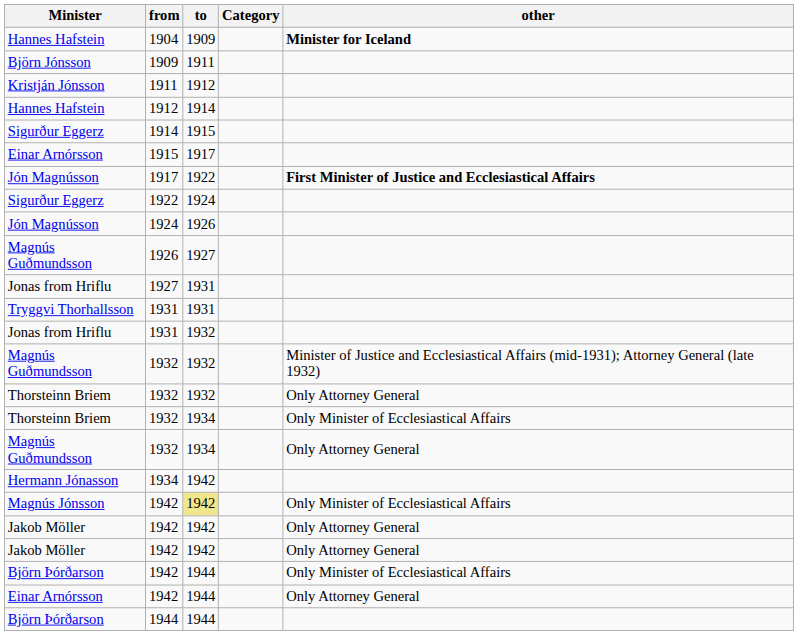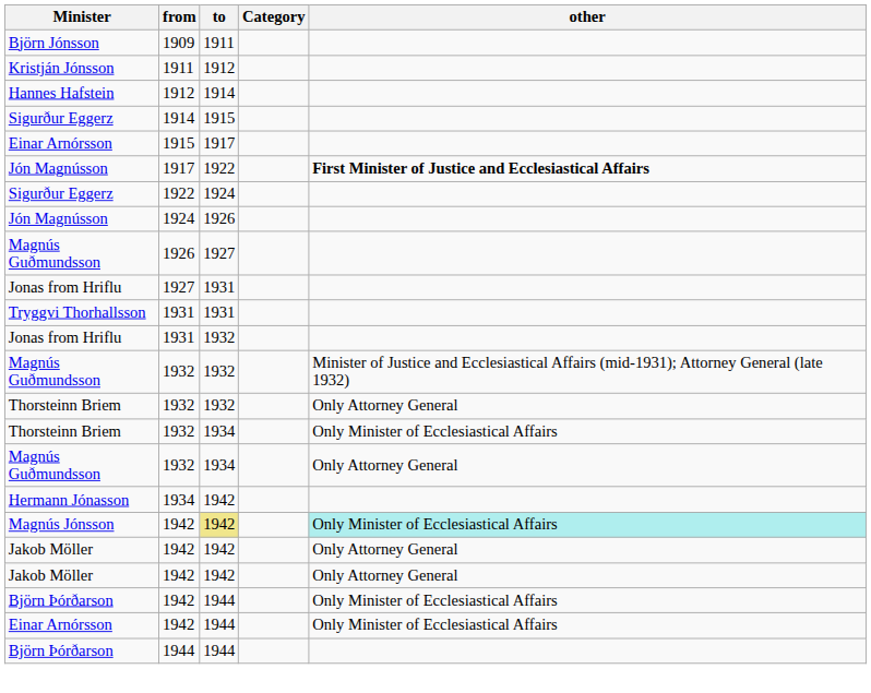 <table class="wikitable">
 <tr>
 <th>Minister</th>
 <th>from</th>
 <th>to</th>
 <th>Category</th>
 <th>other</th>
-</tr>
-<tr>
-<td><a href='#'>Hannes Hafstein</a></td>
-<td>1904</td>
-<td>1909</td>
-<td></td>
-<td><strong>Minister for Iceland</strong></td>
 </tr>
 <tr>
 <td><a href='#'>Björn Jónsson</a></td>
 <td>1909</td>
 <td>1911</td>
 <td></td>
 <td></td>
 </tr>
 <tr>
 <td><a href='#'>Kristján Jónsson</a></td>
 <td>1911</td>
 <td>1912</td>
 <td></td>
 <td></td>
 </tr>
 <tr>
 <td><a href='#'>Hannes Hafstein</a></td>
 <td>1912</td>
 <td>1914</td>
 <td></td>
 <td></td>
 </tr>
 <tr>
 <td><a href='#'>Sigurður Eggerz</a></td>
 <td>1914</td>
 <td>1915</td>
 <td></td>
 <td></td>
 </tr>
 <tr>
 <td><a href='#'>Einar Arnórsson</a></td>
 <td>1915</td>
 <td>1917</td>
 <td></td>
 <td></td>
 </tr>
 <tr>
 <td><a href='#'>Jón Magnússon</a></td>
 <td>1917</td>
 <td>1922</td>
 <td></td>
 <td><strong>First Minister of Justice and Ecclesiastical Affairs</strong></td>
 </tr>
 <tr>
 <td><a href='#'>Sigurður Eggerz</a></td>
 <td>1922</td>
 <td>1924</td>
 <td></td>
 <td></td>
 </tr>
 <tr>
 <td><a href='#'>Jón Magnússon</a></td>
 <td>1924</td>
 <td>1926</td>
 <td></td>
 <td></td>
 </tr>
 <tr>
 <td><a href='#'>Magnús Guðmundsson</a></td>
 <td>1926</td>
 <td>1927</td>
 <td></td>
 <td></td>
 </tr>
 <tr>
 <td>Jonas from Hriflu</td>
 <td>1927</td>
 <td>1931</td>
 <td></td>
 <td></td>
 </tr>
 <tr>
 <td><a href='#'>Tryggvi Thorhallsson</a></td>
 <td>1931</td>
 <td>1931</td>
 <td></td>
 <td></td>
 </tr>
 <tr>
 <td>Jonas from Hriflu</td>
 <td>1931</td>
 <td>1932</td>
 <td></td>
 <td></td>
 </tr>
 <tr>
 <td><a href='#'>Magnús Guðmundsson</a></td>
 <td>1932</td>
 <td>1932</td>
 <td></td>
 <td>Minister of Justice and Ecclesiastical Affairs (mid-1931); Attorney  General (late 1932)</td>
 </tr>
 <tr>
 <td>Thorsteinn Briem</td>
 <td>1932</td>
 <td>1932</td>
 <td></td>
 <td>Only Attorney General</td>
 </tr>
 <tr>
 <td>Thorsteinn Briem</td>
 <td>1932</td>
 <td>1934</td>
 <td></td>
 <td>Only Minister of Ecclesiastical Affairs</td>
 </tr>
 <tr>
 <td><a href='#'>Magnús Guðmundsson</a></td>
 <td>1932</td>
 <td>1934</td>
 <td></td>
 <td>Only Attorney General</td>
 </tr>
 <tr>
 <td><a href='#'>Hermann Jónasson</a></td>
 <td>1934</td>
 <td>1942</td>
 <td></td>
 <td></td>
 </tr>
 <tr>
 <td><a href='#'>Magnús Jónsson</a></td>
 <td>1942</td>
 <td style="background: khaki;">1942</td>
 <td></td>
-<td>Only Minister of Ecclesiastical Affairs</td>
+<td style="background: paleturquoise;">Only Minister of Ecclesiastical Affairs</td>
 </tr>
 <tr>
 <td>Jakob Möller</td>
 <td>1942</td>
 <td>1942</td>
 <td></td>
 <td>Only Attorney General</td>
 </tr>
 <tr>
 <td>Jakob Möller</td>
 <td>1942</td>
 <td>1942</td>
 <td></td>
 <td>Only Attorney General</td>
 </tr>
 <tr>
 <td><a href='#'>Björn Þórðarson</a></td>
 <td>1942</td>
 <td>1944</td>
 <td></td>
 <td>Only Minister of Ecclesiastical Affairs</td>
 </tr>
 <tr>
 <td><a href='#'>Einar Arnórsson</a></td>
 <td>1942</td>
 <td>1944</td>
 <td></td>
-<td>Only Attorney General</td>
+<td>Only Minister of Ecclesiastical Affairs</td>
 </tr>
 <tr>
 <td><a href='#'>Björn Þórðarson</a></td>
 <td>1944</td>
 <td>1944</td>
 <td></td>
 <td></td>
 </tr>
 </table>
